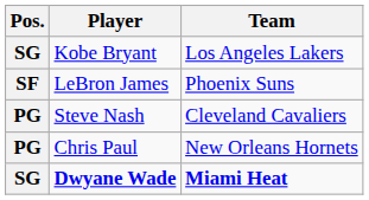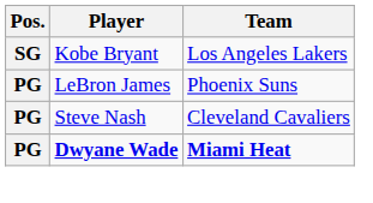 <table class="wikitable">
 <tr>
 <th>Pos.</th>
 <th>Player</th>
 <th>Team</th>
 </tr>
 <tr>
 <th>SG</th>
 <td><a href='#'>Kobe Bryant</a></td>
 <td><a href='#'>Los Angeles Lakers</a></td>
 </tr>
 <tr>
-<th>SF</th>
+<th>PG</th>
 <td><a href='#'>LeBron James</a></td>
 <td><a href='#'>Phoenix Suns</a></td>
 </tr>
 <tr>
 <th>PG</th>
 <td><a href='#'>Steve Nash</a></td>
 <td><a href='#'>Cleveland Cavaliers</a></td>
 </tr>
 <tr>
 <th>PG</th>
-<td><a href='#'>Chris Paul</a></td>
-<td><a href='#'>New Orleans Hornets</a></td>
-</tr>
-<tr>
-<th>SG</th>
 <td><strong><a href='#'>Dwyane Wade</a></strong></td>
 <td><strong><a href='#'>Miami Heat</a></strong></td>
 </tr>
 </table>
